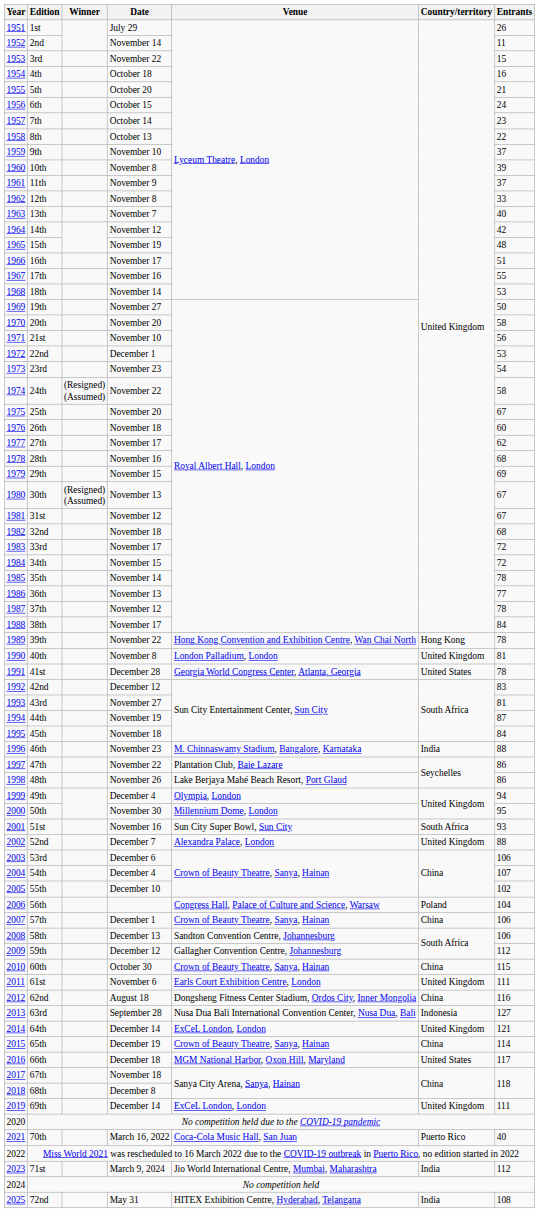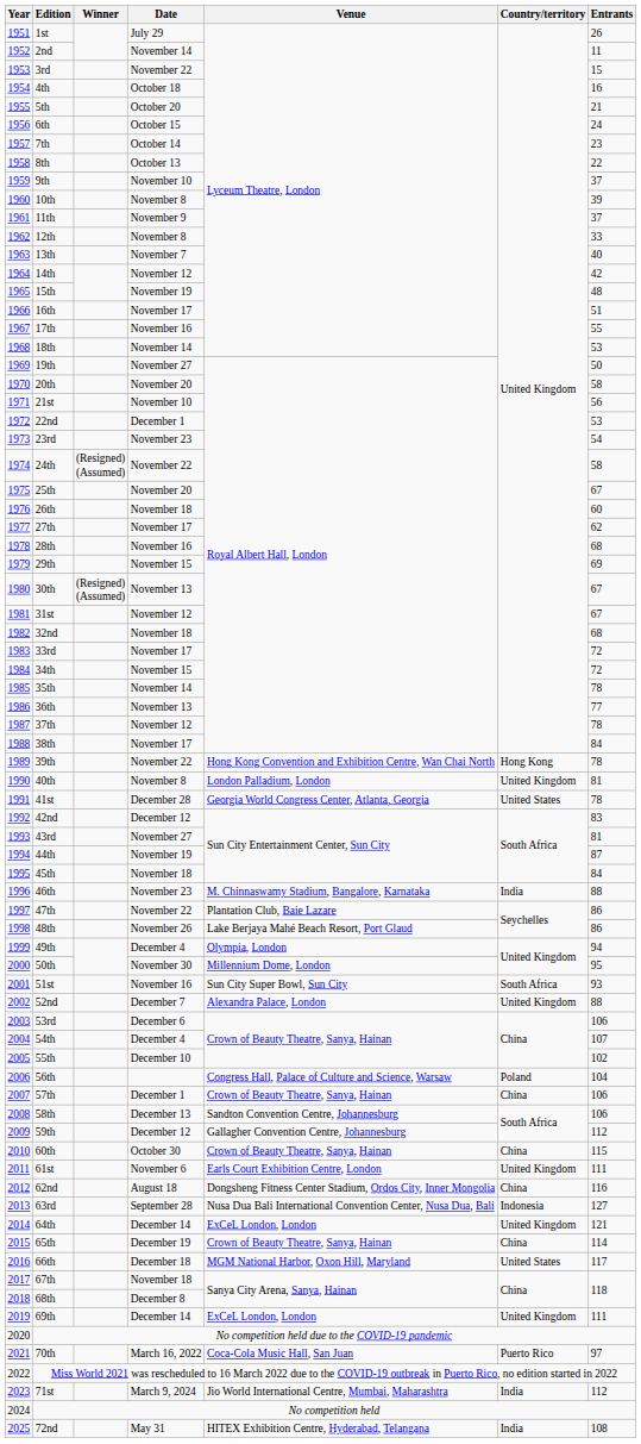 <table class="wikitable sortable" style="font-size: 95%;">
 <tr bgcolor="efefef">
 <th>Year</th>
 <th>Edition</th>
 <th>Winner</th>
 <th>Date</th>
 <th>Venue</th>
 <th>Country/territory</th>
 <th>Entrants</th>
 </tr>
 <tr>
 <td><a href='#'>1951</a></td>
 <td>1st</td>
 <td rowspan="2"></td>
 <td>July 29</td>
 <td rowspan=18><a href='#'>Lyceum Theatre</a>, <a href='#'>London</a></td>
 <td rowspan=38>United Kingdom</td>
 <td>26</td>
 </tr>
 <tr>
 <td><a href='#'>1952</a></td>
 <td>2nd</td>
 <td>November 14</td>
 <td>11</td>
 </tr>
 <tr>
 <td><a href='#'>1953</a></td>
 <td>3rd</td>
 <td></td>
 <td>November 22</td>
 <td>15</td>
 </tr>
 <tr>
 <td><a href='#'>1954</a></td>
 <td>4th</td>
 <td></td>
 <td>October 18</td>
 <td>16</td>
 </tr>
 <tr>
 <td><a href='#'>1955</a></td>
 <td>5th</td>
 <td></td>
 <td>October 20</td>
 <td>21</td>
 </tr>
 <tr>
 <td><a href='#'>1956</a></td>
 <td>6th</td>
 <td></td>
 <td>October 15</td>
 <td>24</td>
 </tr>
 <tr>
 <td><a href='#'>1957</a></td>
 <td>7th</td>
 <td></td>
 <td>October 14</td>
 <td>23</td>
 </tr>
 <tr>
 <td><a href='#'>1958</a></td>
 <td>8th</td>
 <td></td>
 <td>October 13</td>
 <td>22</td>
 </tr>
 <tr>
 <td><a href='#'>1959</a></td>
 <td>9th</td>
 <td></td>
 <td>November 10</td>
 <td>37</td>
 </tr>
 <tr>
 <td><a href='#'>1960</a></td>
 <td>10th</td>
 <td></td>
 <td>November 8</td>
 <td>39</td>
 </tr>
 <tr>
 <td><a href='#'>1961</a></td>
 <td>11th</td>
 <td></td>
 <td>November 9</td>
 <td>37</td>
 </tr>
 <tr>
 <td><a href='#'>1962</a></td>
 <td>12th</td>
 <td></td>
 <td>November 8</td>
 <td>33</td>
 </tr>
 <tr>
 <td><a href='#'>1963</a></td>
 <td>13th</td>
 <td></td>
 <td>November 7</td>
 <td>40</td>
 </tr>
 <tr>
 <td><a href='#'>1964</a></td>
 <td>14th</td>
 <td rowspan="2"></td>
 <td>November 12</td>
 <td>42</td>
 </tr>
 <tr>
 <td><a href='#'>1965</a></td>
 <td>15th</td>
 <td>November 19</td>
 <td>48</td>
 </tr>
 <tr>
 <td><a href='#'>1966</a></td>
 <td>16th</td>
 <td></td>
 <td>November 17</td>
 <td>51</td>
 </tr>
 <tr>
 <td><a href='#'>1967</a></td>
 <td>17th</td>
 <td></td>
 <td>November 16</td>
 <td>55</td>
 </tr>
 <tr>
 <td><a href='#'>1968</a></td>
 <td>18th</td>
 <td></td>
 <td>November 14</td>
 <td>53</td>
 </tr>
 <tr>
 <td><a href='#'>1969</a></td>
 <td>19th</td>
 <td></td>
 <td>November 27</td>
 <td rowspan=20><a href='#'>Royal Albert Hall</a>, <a href='#'>London</a></td>
 <td>50</td>
 </tr>
 <tr>
 <td><a href='#'>1970</a></td>
 <td>20th</td>
 <td></td>
 <td>November 20</td>
 <td>58</td>
 </tr>
 <tr>
 <td><a href='#'>1971</a></td>
 <td>21st</td>
 <td></td>
 <td>November 10</td>
 <td>56</td>
 </tr>
 <tr>
 <td><a href='#'>1972</a></td>
 <td>22nd</td>
 <td></td>
 <td>December 1</td>
 <td>53</td>
 </tr>
 <tr>
 <td><a href='#'>1973</a></td>
 <td>23rd</td>
 <td></td>
 <td>November 23</td>
 <td>54</td>
 </tr>
 <tr>
 <td><a href='#'>1974</a></td>
 <td>24th</td>
 <td> (Resigned)<br> (Assumed)</td>
 <td>November 22</td>
 <td>58</td>
 </tr>
 <tr>
 <td><a href='#'>1975</a></td>
 <td>25th</td>
 <td></td>
 <td>November 20</td>
 <td>67</td>
 </tr>
 <tr>
 <td><a href='#'>1976</a></td>
 <td>26th</td>
 <td></td>
 <td>November 18</td>
 <td>60</td>
 </tr>
 <tr>
 <td><a href='#'>1977</a></td>
 <td>27th</td>
 <td></td>
 <td>November 17</td>
 <td>62</td>
 </tr>
 <tr>
 <td><a href='#'>1978</a></td>
 <td>28th</td>
 <td></td>
 <td>November 16</td>
 <td>68</td>
 </tr>
 <tr>
 <td><a href='#'>1979</a></td>
 <td>29th</td>
 <td></td>
 <td>November 15</td>
 <td>69</td>
 </tr>
 <tr>
 <td><a href='#'>1980</a></td>
 <td>30th</td>
 <td> (Resigned)<br> (Assumed)</td>
 <td>November 13</td>
 <td>67</td>
 </tr>
 <tr>
 <td><a href='#'>1981</a></td>
 <td>31st</td>
 <td></td>
 <td>November 12</td>
 <td>67</td>
 </tr>
 <tr>
 <td><a href='#'>1982</a></td>
 <td>32nd</td>
 <td></td>
 <td>November 18</td>
 <td>68</td>
 </tr>
 <tr>
 <td><a href='#'>1983</a></td>
 <td>33rd</td>
 <td></td>
 <td>November 17</td>
 <td>72</td>
 </tr>
 <tr>
 <td><a href='#'>1984</a></td>
 <td>34th</td>
 <td></td>
 <td>November 15</td>
 <td>72</td>
 </tr>
 <tr>
 <td><a href='#'>1985</a></td>
 <td>35th</td>
 <td></td>
 <td>November 14</td>
 <td>78</td>
 </tr>
 <tr>
 <td><a href='#'>1986</a></td>
 <td>36th</td>
 <td></td>
 <td>November 13</td>
 <td>77</td>
 </tr>
 <tr>
 <td><a href='#'>1987</a></td>
 <td>37th</td>
 <td></td>
 <td>November 12</td>
 <td>78</td>
 </tr>
 <tr>
 <td><a href='#'>1988</a></td>
 <td>38th</td>
 <td></td>
 <td>November 17</td>
 <td>84</td>
 </tr>
 <tr>
 <td><a href='#'>1989</a></td>
 <td>39th</td>
 <td></td>
 <td>November 22</td>
 <td><a href='#'>Hong Kong Convention and Exhibition Centre</a>, <a href='#'>Wan Chai North</a></td>
 <td>Hong Kong</td>
 <td>78</td>
 </tr>
 <tr>
 <td><a href='#'>1990</a></td>
 <td>40th</td>
 <td></td>
 <td>November 8</td>
 <td><a href='#'>London Palladium</a>, <a href='#'>London</a></td>
 <td>United Kingdom</td>
 <td>81</td>
 </tr>
 <tr>
 <td><a href='#'>1991</a></td>
 <td>41st</td>
 <td></td>
 <td>December 28</td>
 <td><a href='#'>Georgia World Congress Center</a>, <a href='#'>Atlanta, Georgia</a></td>
 <td>United States</td>
 <td>78</td>
 </tr>
 <tr>
 <td><a href='#'>1992</a></td>
 <td>42nd</td>
 <td></td>
 <td>December 12</td>
 <td rowspan=4>Sun City Entertainment Center, <a href='#'>Sun City</a></td>
 <td rowspan=4>South Africa</td>
 <td>83</td>
 </tr>
 <tr>
 <td><a href='#'>1993</a></td>
 <td>43rd</td>
 <td></td>
 <td>November 27</td>
 <td>81</td>
 </tr>
 <tr>
 <td><a href='#'>1994</a></td>
 <td>44th</td>
 <td></td>
 <td>November 19</td>
 <td>87</td>
 </tr>
 <tr>
 <td><a href='#'>1995</a></td>
 <td>45th</td>
 <td></td>
 <td>November 18</td>
 <td>84</td>
 </tr>
 <tr>
 <td><a href='#'>1996</a></td>
 <td>46th</td>
 <td></td>
 <td>November 23</td>
 <td><a href='#'>M. Chinnaswamy Stadium</a>, <a href='#'>Bangalore</a>, <a href='#'>Karnataka</a></td>
 <td>India</td>
 <td>88</td>
 </tr>
 <tr>
 <td><a href='#'>1997</a></td>
 <td>47th</td>
 <td></td>
 <td>November 22</td>
 <td>Plantation Club, <a href='#'>Baie Lazare</a></td>
 <td rowspan="2">Seychelles</td>
 <td>86</td>
 </tr>
 <tr>
 <td><a href='#'>1998</a></td>
 <td>48th</td>
 <td></td>
 <td>November 26</td>
 <td>Lake Berjaya Mahé Beach Resort, <a href='#'>Port Glaud</a></td>
 <td>86</td>
 </tr>
 <tr>
 <td><a href='#'>1999</a></td>
 <td>49th</td>
 <td rowspan="2"></td>
 <td>December 4</td>
 <td><a href='#'>Olympia</a>, <a href='#'>London</a></td>
 <td rowspan="2">United Kingdom</td>
 <td>94</td>
 </tr>
 <tr>
 <td><a href='#'>2000</a></td>
 <td>50th</td>
 <td>November 30</td>
 <td><a href='#'>Millennium Dome</a>, <a href='#'>London</a></td>
 <td>95</td>
 </tr>
 <tr>
 <td><a href='#'>2001</a></td>
 <td>51st</td>
 <td></td>
 <td>November 16</td>
 <td>Sun City Super Bowl, <a href='#'>Sun City</a></td>
 <td>South Africa</td>
 <td>93</td>
 </tr>
 <tr>
 <td><a href='#'>2002</a></td>
 <td>52nd</td>
 <td></td>
 <td>December 7</td>
 <td><a href='#'>Alexandra Palace</a>, <a href='#'>London</a></td>
 <td>United Kingdom</td>
 <td>88</td>
 </tr>
 <tr>
 <td><a href='#'>2003</a></td>
 <td>53rd</td>
 <td></td>
 <td>December 6</td>
 <td rowspan=3><a href='#'>Crown of Beauty Theatre</a>, <a href='#'>Sanya</a>, <a href='#'>Hainan</a></td>
 <td rowspan=3>China</td>
 <td>106</td>
 </tr>
 <tr>
 <td><a href='#'>2004</a></td>
 <td>54th</td>
 <td></td>
 <td>December 4</td>
 <td>107</td>
 </tr>
 <tr>
 <td><a href='#'>2005</a></td>
 <td>55th</td>
 <td></td>
 <td>December 10</td>
 <td>102</td>
 </tr>
 <tr>
 <td><a href='#'>2006</a></td>
 <td>56th</td>
 <td></td>
 <td></td>
 <td><a href='#'>Congress Hall</a>, <a href='#'>Palace of Culture and Science</a>, <a href='#'>Warsaw</a></td>
 <td>Poland</td>
 <td>104</td>
 </tr>
 <tr>
 <td><a href='#'>2007</a></td>
 <td>57th</td>
 <td></td>
 <td>December 1</td>
 <td><a href='#'>Crown of Beauty Theatre</a>, <a href='#'>Sanya</a>, <a href='#'>Hainan</a></td>
 <td>China</td>
 <td>106</td>
 </tr>
 <tr>
 <td><a href='#'>2008</a></td>
 <td>58th</td>
 <td></td>
 <td>December 13</td>
 <td>Sandton Convention Centre, <a href='#'>Johannesburg</a></td>
 <td rowspan="2">South Africa</td>
 <td>106</td>
 </tr>
 <tr>
 <td><a href='#'>2009</a></td>
 <td>59th</td>
 <td></td>
 <td>December 12</td>
 <td>Gallagher Convention Centre, <a href='#'>Johannesburg</a></td>
 <td>112</td>
 </tr>
 <tr>
 <td><a href='#'>2010</a></td>
 <td>60th</td>
 <td></td>
 <td>October 30</td>
 <td><a href='#'>Crown of Beauty Theatre</a>, <a href='#'>Sanya</a>, <a href='#'>Hainan</a></td>
 <td>China</td>
 <td>115</td>
 </tr>
 <tr>
 <td><a href='#'>2011</a></td>
 <td>61st</td>
 <td></td>
 <td>November 6</td>
 <td><a href='#'>Earls Court Exhibition Centre</a>, <a href='#'>London</a></td>
 <td>United Kingdom</td>
 <td>111</td>
 </tr>
 <tr>
 <td><a href='#'>2012</a></td>
 <td>62nd</td>
 <td></td>
 <td>August 18</td>
 <td>Dongsheng Fitness Center Stadium, <a href='#'>Ordos City</a>, <a href='#'>Inner Mongolia</a></td>
 <td>China</td>
 <td>116</td>
 </tr>
 <tr>
 <td><a href='#'>2013</a></td>
 <td>63rd</td>
 <td></td>
 <td>September 28</td>
 <td>Nusa Dua Bali International Convention Center, <a href='#'>Nusa Dua</a>, <a href='#'>Bali</a></td>
 <td>Indonesia</td>
 <td>127</td>
 </tr>
 <tr>
 <td><a href='#'>2014</a></td>
 <td>64th</td>
 <td></td>
 <td>December 14</td>
 <td><a href='#'>ExCeL London</a>, <a href='#'>London</a></td>
 <td>United Kingdom</td>
 <td>121</td>
 </tr>
 <tr>
 <td><a href='#'>2015</a></td>
 <td>65th</td>
 <td></td>
 <td>December 19</td>
 <td><a href='#'>Crown of Beauty Theatre</a>, <a href='#'>Sanya</a>, <a href='#'>Hainan</a></td>
 <td>China</td>
 <td>114</td>
 </tr>
 <tr>
 <td><a href='#'>2016</a></td>
 <td>66th</td>
 <td></td>
 <td>December 18</td>
 <td><a href='#'>MGM National Harbor</a>, <a href='#'>Oxon Hill</a>, <a href='#'>Maryland</a></td>
 <td>United States</td>
 <td>117</td>
 </tr>
 <tr>
 <td><a href='#'>2017</a></td>
 <td>67th</td>
 <td></td>
 <td>November 18</td>
 <td rowspan="2">Sanya City Arena, <a href='#'>Sanya</a>, <a href='#'>Hainan</a></td>
 <td rowspan="2">China</td>
 <td rowspan="2">118</td>
 </tr>
 <tr>
 <td><a href='#'>2018</a></td>
 <td>68th</td>
 <td></td>
 <td>December 8</td>
 </tr>
 <tr>
 <td><a href='#'>2019</a></td>
 <td>69th</td>
 <td></td>
 <td>December 14</td>
 <td><a href='#'>ExCeL London</a>, <a href='#'>London</a></td>
 <td>United Kingdom</td>
 <td>111</td>
 </tr>
 <tr>
 <td>2020</td>
 <td colspan="10" align="center"><em>No competition held due to the <a href='#'>COVID-19 pandemic</a></em></td>
 </tr>
 <tr>
 <td><a href='#'>2021</a></td>
 <td>70th</td>
 <td></td>
 <td>March 16, 2022</td>
 <td><a href='#'>Coca-Cola Music Hall</a>, <a href='#'>San Juan</a></td>
 <td>Puerto Rico</td>
-<td>40</td>
+<td>97</td>
 </tr>
 <tr>
 <td>2022</td>
 <td colspan="10" align="center"><a href='#'>Miss World 2021</a> was rescheduled to 16 March 2022 due to the <a href='#'>COVID-19 outbreak</a> in <a href='#'>Puerto Rico</a>, no edition started in 2022</td>
 </tr>
 <tr>
 <td><a href='#'>2023</a></td>
 <td>71st</td>
 <td></td>
 <td>March 9, 2024</td>
 <td>Jio World International Centre, <a href='#'>Mumbai</a>, <a href='#'>Maharashtra</a></td>
 <td>India</td>
 <td>112</td>
 </tr>
 <tr>
 <td>2024</td>
 <td colspan="10" align="center"><em>No competition held</em></td>
 </tr>
 <tr>
 <td><a href='#'>2025</a></td>
 <td>72nd</td>
 <td></td>
 <td>May 31</td>
 <td>HITEX Exhibition Centre, <a href='#'>Hyderabad</a>, <a href='#'>Telangana</a></td>
 <td>India</td>
 <td>108</td>
 </tr>
 </table>
